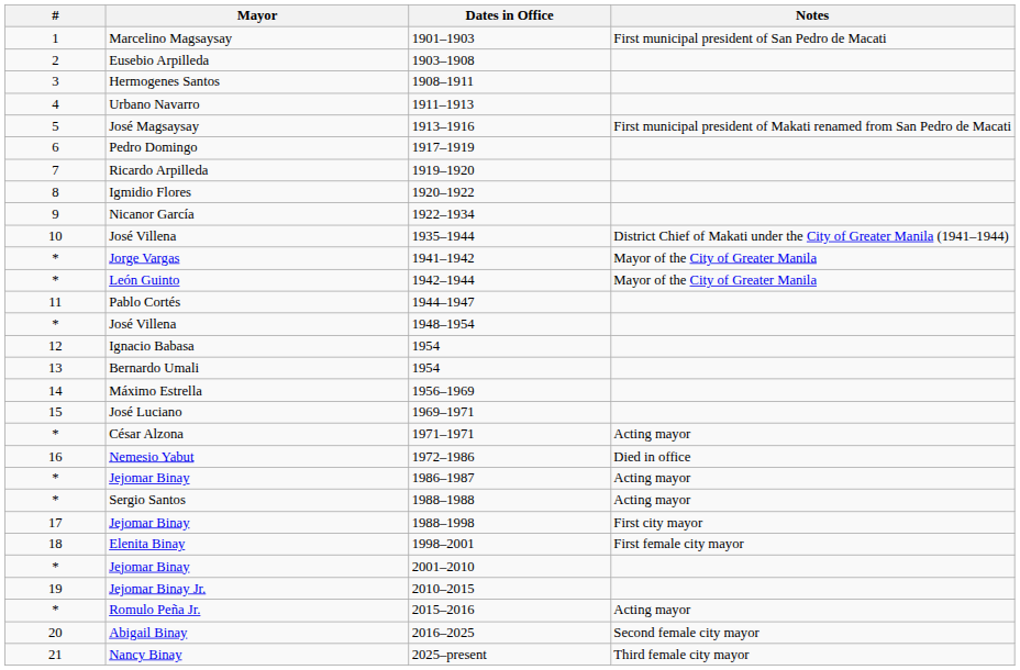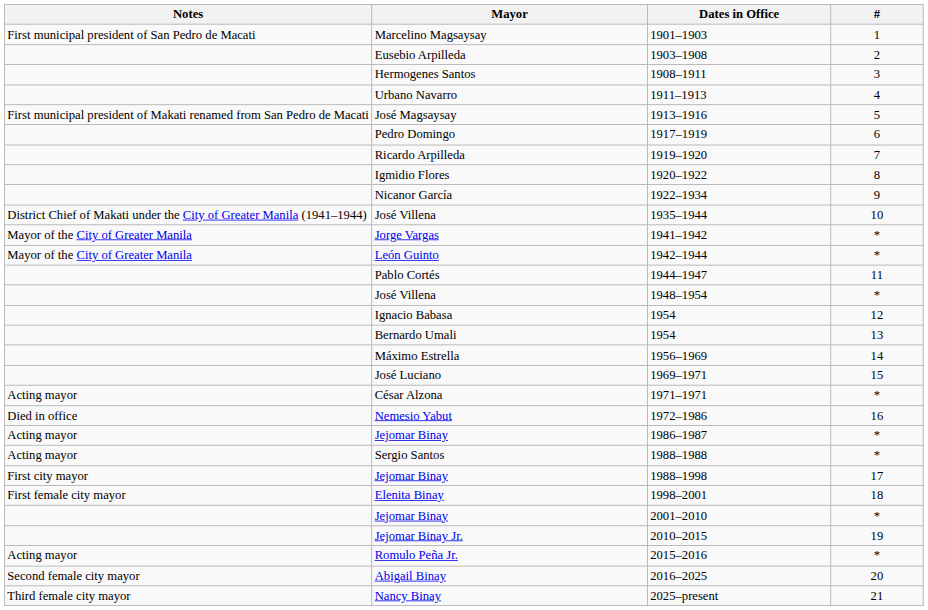 <table class="wikitable">
 <tr align=center valign=top>
-<th>#</th>
+<th width = "40%">Notes</th>
 <th width = "30%">Mayor</th>
 <th width = "20%">Dates in Office</th>
-<th width = "40%">Notes</th>
+<th>#</th>
 </tr>
 <tr>
-<td align=center>1</td>
+<td>First municipal president of San Pedro de Macati</td>
 <td>Marcelino Magsaysay</td>
 <td>1901–1903</td>
-<td>First municipal president of San Pedro de Macati</td>
+<td align=center>1</td>
 </tr>
 <tr>
-<td align=center>2</td>
+<td></td>
 <td>Eusebio Arpilleda</td>
 <td>1903–1908</td>
-<td></td>
+<td align=center>2</td>
 </tr>
 <tr>
-<td align=center>3</td>
+<td></td>
 <td>Hermogenes Santos</td>
 <td>1908–1911</td>
-<td></td>
+<td align=center>3</td>
 </tr>
 <tr>
-<td align=center>4</td>
+<td></td>
 <td>Urbano Navarro</td>
 <td>1911–1913</td>
-<td></td>
+<td align=center>4</td>
 </tr>
 <tr>
-<td align=center>5</td>
+<td>First municipal president of Makati renamed from San Pedro de Macati</td>
 <td>José Magsaysay</td>
 <td>1913–1916</td>
-<td>First municipal president of Makati renamed from San Pedro de Macati</td>
+<td align=center>5</td>
 </tr>
 <tr>
-<td align=center>6</td>
+<td></td>
 <td>Pedro Domingo</td>
 <td>1917–1919</td>
-<td></td>
+<td align=center>6</td>
 </tr>
 <tr>
-<td align=center>7</td>
+<td></td>
 <td>Ricardo Arpilleda</td>
 <td>1919–1920</td>
-<td></td>
+<td align=center>7</td>
 </tr>
 <tr>
-<td align=center>8</td>
+<td></td>
 <td>Igmidio Flores</td>
 <td>1920–1922</td>
-<td></td>
+<td align=center>8</td>
 </tr>
 <tr>
-<td align=center>9</td>
+<td></td>
 <td>Nicanor García</td>
 <td>1922–1934</td>
-<td></td>
+<td align=center>9</td>
 </tr>
 <tr>
-<td align=center>10</td>
+<td>District Chief of Makati under the <a href='#'>City of Greater Manila</a> (1941–1944)</td>
 <td>José Villena</td>
 <td>1935–1944</td>
-<td>District Chief of Makati under the <a href='#'>City of Greater Manila</a> (1941–1944)</td>
+<td align=center>10</td>
 </tr>
 <tr>
-<td align=center>*</td>
+<td>Mayor of the <a href='#'>City of Greater Manila</a></td>
 <td><a href='#'>Jorge Vargas</a></td>
 <td>1941–1942</td>
-<td>Mayor of the <a href='#'>City of Greater Manila</a></td>
+<td align=center>*</td>
 </tr>
 <tr>
-<td align=center>*</td>
+<td>Mayor of the <a href='#'>City of Greater Manila</a></td>
 <td><a href='#'>León Guinto</a></td>
 <td>1942–1944</td>
-<td>Mayor of the <a href='#'>City of Greater Manila</a></td>
+<td align=center>*</td>
 </tr>
 <tr>
-<td align=center>11</td>
+<td></td>
 <td>Pablo Cortés</td>
 <td>1944–1947</td>
-<td></td>
+<td align=center>11</td>
 </tr>
 <tr>
-<td align=center>*</td>
+<td></td>
 <td>José Villena</td>
 <td>1948–1954</td>
-<td></td>
+<td align=center>*</td>
 </tr>
 <tr>
-<td align=center>12</td>
+<td></td>
 <td>Ignacio Babasa</td>
 <td>1954</td>
-<td></td>
+<td align=center>12</td>
 </tr>
 <tr>
-<td align=center>13</td>
+<td></td>
 <td>Bernardo Umali</td>
 <td>1954</td>
-<td></td>
+<td align=center>13</td>
 </tr>
 <tr>
-<td align=center>14</td>
+<td></td>
 <td>Máximo Estrella</td>
 <td>1956–1969</td>
-<td></td>
+<td align=center>14</td>
 </tr>
 <tr>
-<td align=center>15</td>
+<td></td>
 <td>José Luciano</td>
 <td>1969–1971</td>
-<td></td>
+<td align=center>15</td>
 </tr>
 <tr>
-<td align=center>*</td>
+<td>Acting mayor</td>
 <td>César Alzona</td>
 <td>1971–1971</td>
-<td>Acting mayor</td>
+<td align=center>*</td>
 </tr>
 <tr>
-<td align=center>16</td>
+<td>Died in office</td>
 <td><a href='#'>Nemesio Yabut</a></td>
 <td>1972–1986</td>
-<td>Died in office</td>
+<td align=center>16</td>
 </tr>
 <tr>
-<td align=center>*</td>
+<td>Acting mayor</td>
 <td><a href='#'>Jejomar Binay</a></td>
 <td>1986–1987</td>
-<td>Acting mayor</td>
+<td align=center>*</td>
 </tr>
 <tr>
-<td align=center>*</td>
+<td>Acting mayor</td>
 <td>Sergio Santos</td>
 <td>1988–1988</td>
-<td>Acting mayor</td>
+<td align=center>*</td>
 </tr>
 <tr>
-<td align=center>17</td>
+<td>First city mayor</td>
 <td><a href='#'>Jejomar Binay</a></td>
 <td>1988–1998</td>
-<td>First city mayor</td>
+<td align=center>17</td>
 </tr>
 <tr>
-<td align=center>18</td>
+<td>First female city mayor</td>
 <td><a href='#'>Elenita Binay</a></td>
 <td>1998–2001</td>
-<td>First female city mayor</td>
+<td align=center>18</td>
 </tr>
 <tr>
-<td align=center>*</td>
+<td></td>
 <td><a href='#'>Jejomar Binay</a></td>
 <td>2001–2010</td>
-<td></td>
+<td align=center>*</td>
 </tr>
 <tr>
-<td align=center>19</td>
+<td></td>
 <td><a href='#'>Jejomar Binay Jr.</a></td>
 <td>2010–2015</td>
-<td></td>
+<td align=center>19</td>
 </tr>
 <tr>
-<td align=center>*</td>
+<td>Acting mayor</td>
 <td><a href='#'>Romulo Peña Jr.</a></td>
 <td>2015–2016</td>
-<td>Acting mayor</td>
+<td align=center>*</td>
 </tr>
 <tr>
-<td align=center>20</td>
+<td>Second female city mayor</td>
 <td><a href='#'>Abigail Binay</a></td>
 <td>2016–2025</td>
-<td>Second female city mayor</td>
+<td align=center>20</td>
 </tr>
 <tr>
-<td align=center>21</td>
+<td>Third female city mayor</td>
 <td><a href='#'>Nancy Binay</a></td>
 <td>2025–present</td>
-<td>Third female city mayor</td>
+<td align=center>21</td>
 </tr>
 </table>
